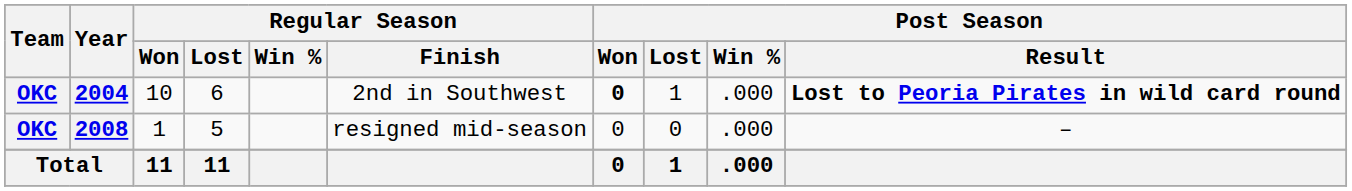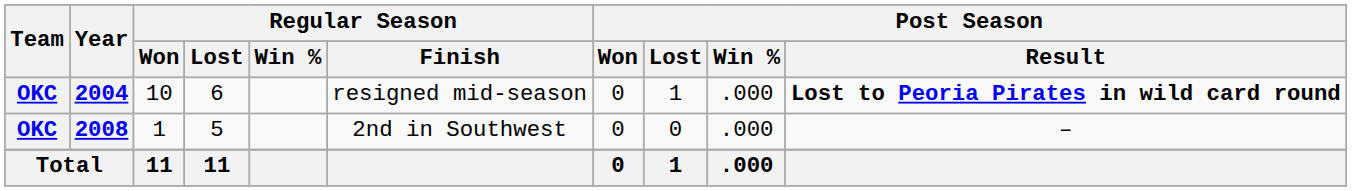 <table class="wikitable" style="font-size: 95%; text-align:center;">
 <tr>
 <th rowspan="2">Team</th>
 <th rowspan="2">Year</th>
 <th colspan="4">Regular Season</th>
 <th colspan="4">Post Season</th>
 </tr>
 <tr>
 <th>Won</th>
 <th>Lost</th>
 <th>Win %</th>
 <th>Finish</th>
 <th>Won</th>
 <th>Lost</th>
 <th>Win %</th>
 <th>Result</th>
 </tr>
 <tr>
 <th><a href='#'>OKC</a></th>
 <th><a href='#'>2004</a></th>
 <td>10</td>
 <td>6</td>
 <td></td>
-<td>2nd in Southwest</td>
-<td><strong>0</strong></td>
+<td>resigned mid-season</td>
+<td>0</td>
 <td>1</td>
 <td>.000</td>
 <td><strong>Lost to <a href='#'>Peoria Pirates</a> in wild card round</strong></td>
 </tr>
 <tr>
 <th><a href='#'>OKC</a></th>
 <th><a href='#'>2008</a></th>
 <td>1</td>
 <td>5</td>
 <td></td>
-<td>resigned mid-season</td>
+<td>2nd in Southwest</td>
 <td>0</td>
 <td>0</td>
 <td>.000</td>
 <td>–</td>
 </tr>
 <tr>
 </tr>
 <tr>
 <th colspan="2">Total</th>
 <th>11</th>
 <th>11</th>
 <th></th>
 <th></th>
 <th>0</th>
 <th>1</th>
 <th>.000</th>
 <th></th>
 </tr>
 </table>
